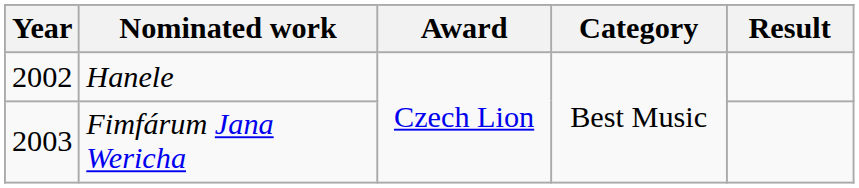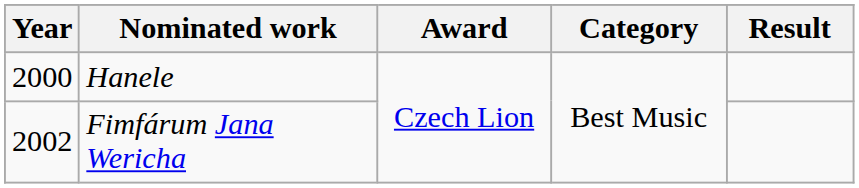 <table class="wikitable">
 <tr>
 <th width="1">Year</th>
 <th width="150">Nominated work</th>
 <th width="85">Award</th>
 <th width="85">Category</th>
 <th width="60">Result</th>
 </tr>
 <tr>
-<td>2002</td>
+<td>2000</td>
 <td><em>Hanele</em></td>
 <td rowspan="2" align="center"><a href='#'>Czech Lion</a></td>
 <td rowspan="2" align="center">Best Music</td>
 <td></td>
 </tr>
 <tr>
-<td>2003</td>
+<td>2002</td>
 <td><em>Fimfárum <a href='#'>Jana Wericha</a></em></td>
 <td></td>
 </tr>
 </table>
